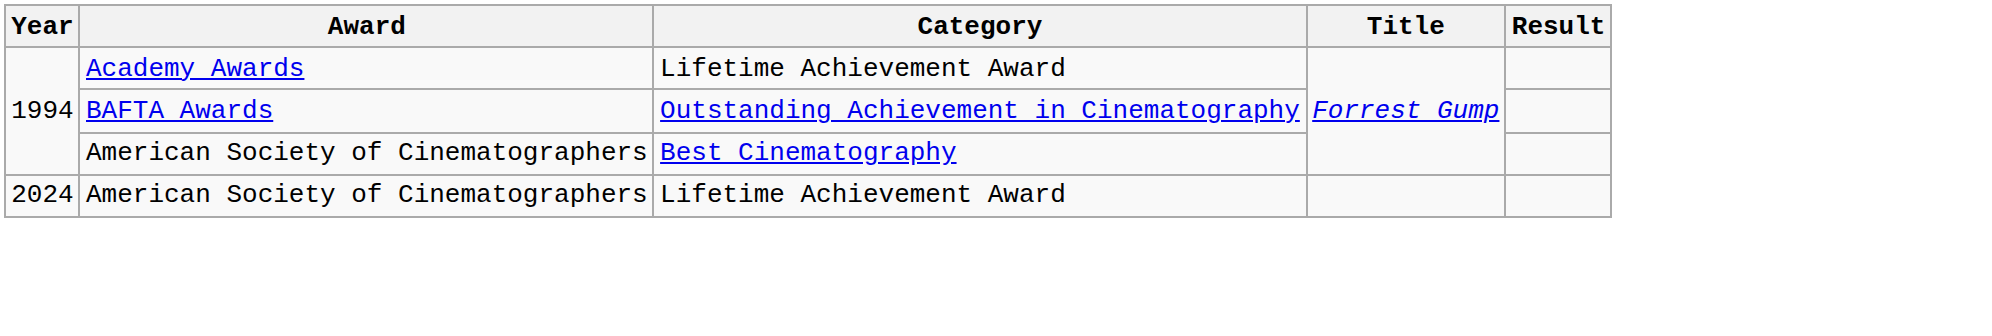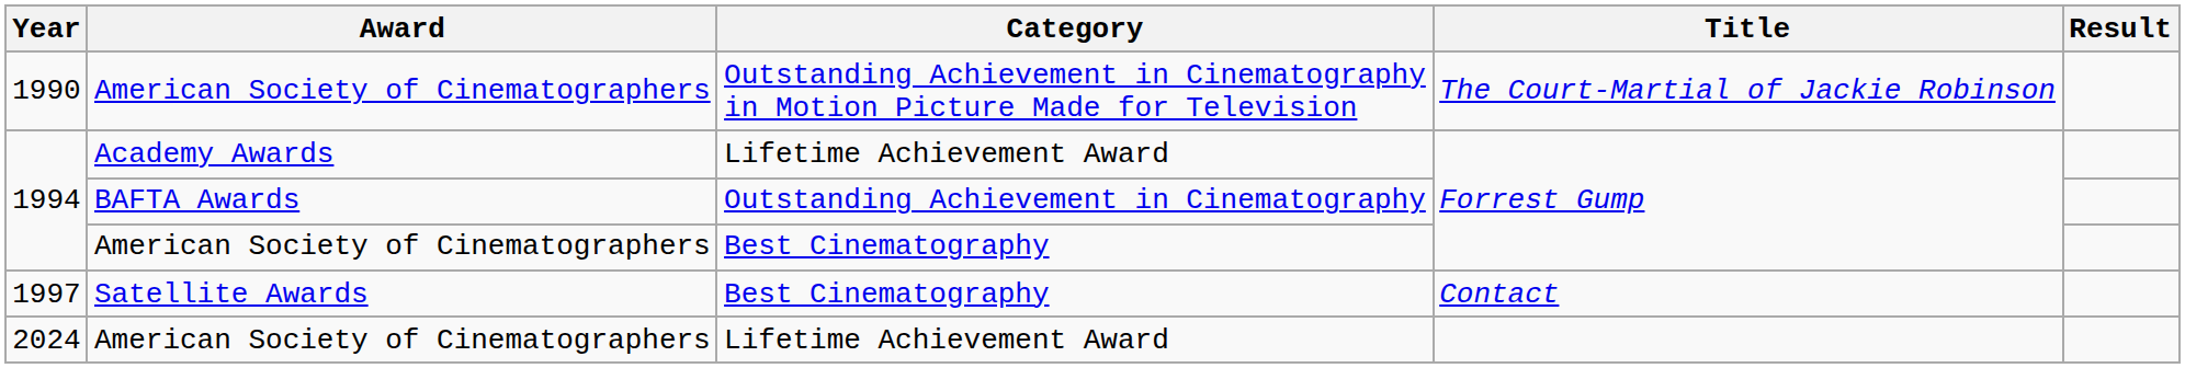 <table class="wikitable">
 <tr>
 <th>Year</th>
 <th>Award</th>
 <th>Category</th>
 <th>Title</th>
 <th>Result</th>
+</tr>
+<tr>
+<td>1990</td>
+<td><a href='#'>American Society of Cinematographers</a></td>
+<td><a href='#'>Outstanding Achievement in Cinematography<br>in Motion Picture Made for Television</a></td>
+<td><em><a href='#'>The Court-Martial of Jackie Robinson</a></em></td>
+<td></td>
 </tr>
 <tr>
 <td rowspan=3>1994</td>
 <td><a href='#'>Academy Awards</a></td>
 <td>Lifetime Achievement Award</td>
 <td rowspan=3><em><a href='#'>Forrest Gump</a></em></td>
 <td></td>
 </tr>
 <tr>
 <td><a href='#'>BAFTA Awards</a></td>
 <td><a href='#'>Outstanding Achievement in Cinematography</a></td>
 <td></td>
 </tr>
 <tr>
 <td>American Society of Cinematographers</td>
 <td><a href='#'>Best Cinematography</a></td>
 <td></td>
 </tr>
 <tr>
+<td>1997</td>
+<td><a href='#'>Satellite Awards</a></td>
+<td><a href='#'>Best Cinematography</a></td>
+<td><em><a href='#'>Contact</a></em></td>
+<td></td>
+</tr>
+<tr>
 <td>2024</td>
 <td>American Society of Cinematographers</td>
 <td>Lifetime Achievement Award</td>
 <td></td>
 <td></td>
 </tr>
 </table>
